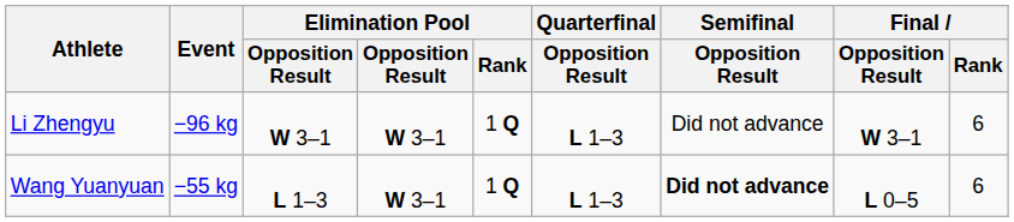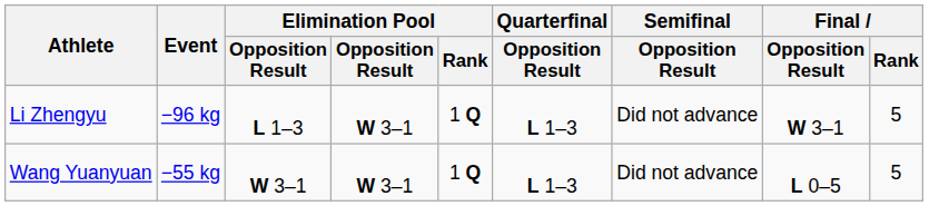 <table class="wikitable" style="font-size:90%">
 <tr>
 <th rowspan="2">Athlete</th>
 <th rowspan="2">Event</th>
 <th colspan=3>Elimination Pool</th>
 <th>Quarterfinal</th>
 <th>Semifinal</th>
 <th colspan=2>Final / </th>
 </tr>
 <tr style="font-size: 95%">
 <th>Opposition<br>Result</th>
 <th>Opposition<br>Result</th>
 <th>Rank</th>
 <th>Opposition<br>Result</th>
 <th>Opposition<br>Result</th>
 <th>Opposition<br>Result</th>
 <th>Rank</th>
 </tr>
 <tr align=center>
 <td align=left><a href='#'>Li Zhengyu</a></td>
 <td align=left><a href='#'>−96 kg</a></td>
+<td><br><strong>L</strong> 1–3 <sup></sup></td>
+<td><br><strong>W</strong> 3–1 <sup></sup></td>
+<td>1 <strong>Q</strong></td>
+<td><br><strong>L</strong> 1–3 <sup></sup></td>
+<td>Did not advance</td>
+<td><br><strong>W</strong> 3–1 <sup></sup></td>
+<td>5</td>
+</tr>
+<tr align=center>
+<td align=left><a href='#'>Wang Yuanyuan</a></td>
+<td align=left><a href='#'>−55 kg</a></td>
 <td><br><strong>W</strong> 3–1 <sup></sup></td>
 <td><br><strong>W</strong> 3–1 <sup></sup></td>
 <td>1 <strong>Q</strong></td>
 <td><br><strong>L</strong> 1–3 <sup></sup></td>
 <td>Did not advance</td>
-<td><br><strong>W</strong> 3–1 <sup></sup></td>
-<td>6</td>
-</tr>
-<tr align=center>
-<td align=left><a href='#'>Wang Yuanyuan</a></td>
-<td align=left><a href='#'>−55 kg</a></td>
-<td><br><strong>L</strong> 1–3 <sup></sup></td>
-<td><br><strong>W</strong> 3–1 <sup></sup></td>
-<td>1 <strong>Q</strong></td>
-<td><br><strong>L</strong> 1–3 <sup></sup></td>
-<td><strong>Did not advance</strong></td>
 <td><br><strong>L</strong> 0–5 <sup></sup></td>
-<td>6</td>
+<td>5</td>
 </tr>
 </table>
